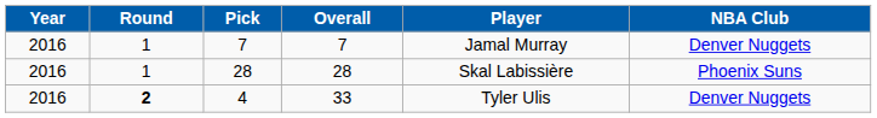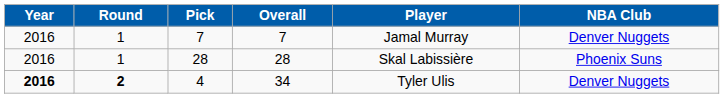 <table class="wikitable" width="65%">
 <tr align="center"  style="background:#005DAA;color:#FFFFFF;">
 <td><strong>Year</strong></td>
 <td><strong>Round</strong></td>
 <td><strong>Pick</strong></td>
 <td><strong>Overall</strong></td>
 <td><strong>Player</strong></td>
 <td><strong>NBA Club</strong></td>
 </tr>
 <tr align="center" bgcolor="">
 <td>2016</td>
 <td>1</td>
 <td>7</td>
 <td>7</td>
 <td>Jamal Murray</td>
 <td><a href='#'>Denver Nuggets</a></td>
 </tr>
 <tr align="center" bgcolor="">
 <td>2016</td>
 <td>1</td>
 <td>28</td>
 <td>28</td>
 <td>Skal Labissière</td>
 <td><a href='#'>Phoenix Suns</a></td>
 </tr>
 <tr align="center" bgcolor="">
-<td>2016</td>
+<td><strong>2016</strong></td>
 <td><strong>2</strong></td>
 <td>4</td>
-<td>33</td>
+<td>34</td>
 <td>Tyler Ulis</td>
 <td><a href='#'>Denver Nuggets</a></td>
 </tr>
 </table>
